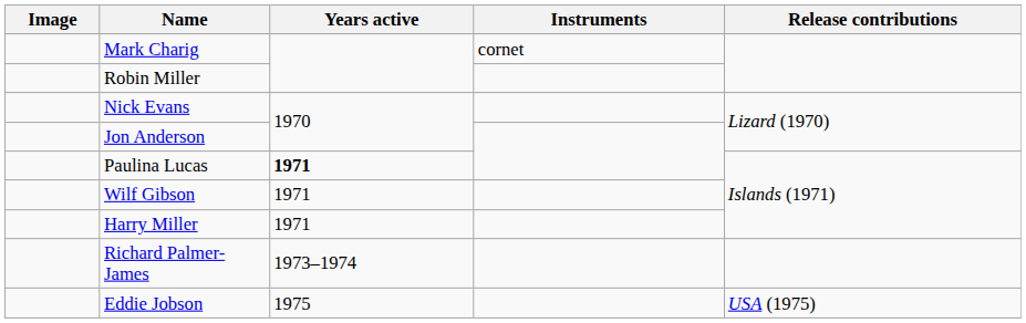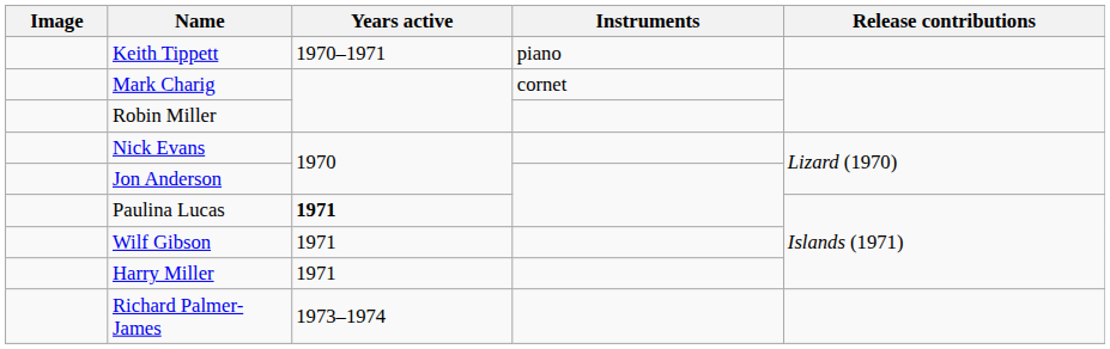 <table class="wikitable" border="1" width="100%">
 <tr>
 <th width="75">Image</th>
 <th width="140">Name</th>
 <th width="170">Years active</th>
 <th width="210">Instruments</th>
 <th>Release contributions</th>
 </tr>
 <tr>
 </tr>
 <tr>
+</tr>
+<tr>
+<td></td>
+<td><a href='#'>Keith Tippett</a></td>
+<td>1970–1971 </td>
+<td>piano</td>
+<td></td>
 </tr>
 <tr>
 <td></td>
 <td><a href='#'>Mark Charig</a></td>
 <td rowspan="2"></td>
 <td>cornet</td>
 <td rowspan="2"></td>
 </tr>
 <tr>
 <td></td>
 <td>Robin Miller</td>
 <td></td>
 </tr>
 <tr>
 <td></td>
 <td><a href='#'>Nick Evans</a></td>
 <td rowspan="2">1970</td>
 <td></td>
 <td rowspan="2"><em>Lizard</em> (1970)</td>
 </tr>
 <tr>
 <td></td>
 <td><a href='#'>Jon Anderson</a></td>
 <td rowspan="2"></td>
 </tr>
 <tr>
 <td></td>
 <td>Paulina Lucas</td>
 <td><strong>1971 </strong></td>
 <td rowspan="3"><em>Islands</em> (1971)</td>
 </tr>
 <tr>
 <td></td>
 <td><a href='#'>Wilf Gibson</a></td>
 <td>1971 </td>
 <td></td>
 </tr>
 <tr>
 <td></td>
 <td><a href='#'>Harry Miller</a></td>
 <td>1971 </td>
 <td></td>
 </tr>
 <tr>
 <td></td>
 <td><a href='#'>Richard Palmer-James</a></td>
 <td>1973–1974</td>
 <td></td>
 <td></td>
 </tr>
-<tr>
-<td></td>
-<td><a href='#'>Eddie Jobson</a></td>
-<td>1975</td>
-<td></td>
-<td><em><a href='#'>USA</a></em> (1975) </td>
-</tr>
 </table>
